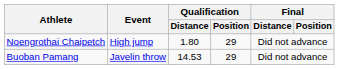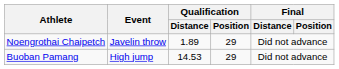 <table class=wikitable style="font-size:90%">
 <tr>
 <th rowspan="2">Athlete</th>
 <th rowspan="2">Event</th>
 <th colspan="2">Qualification</th>
 <th colspan="2">Final</th>
 </tr>
 <tr style="font-size:95%">
 <th>Distance</th>
 <th>Position</th>
 <th>Distance</th>
 <th>Position</th>
 </tr>
 <tr align=center>
 <td align=left><a href='#'>Noengrothai Chaipetch</a></td>
-<td align=left><a href='#'>High jump</a></td>
-<td>1.80</td>
+<td align=left><a href='#'>Javelin throw</a></td>
+<td>1.89</td>
 <td>29</td>
 <td colspan=2>Did not advance</td>
 </tr>
 <tr align=center>
 <td align=left><a href='#'>Buoban Pamang</a></td>
-<td align=left><a href='#'>Javelin throw</a></td>
+<td align=left><a href='#'>High jump</a></td>
 <td>14.53</td>
 <td>29</td>
 <td colspan=2>Did not advance</td>
 </tr>
 </table>
